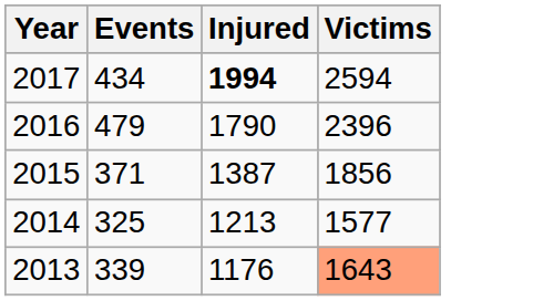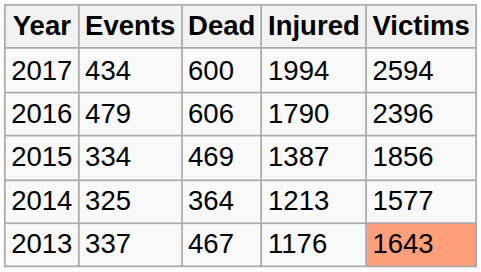 <table class="wikitable">
 <tr>
 <th>Year</th>
 <th>Events</th>
+<th>Dead</th>
 <th>Injured</th>
 <th>Victims</th>
 </tr>
 <tr>
 <td>2017</td>
 <td>434</td>
-<td><strong>1994</strong></td>
+<td>600</td>
+<td>1994</td>
 <td>2594</td>
 </tr>
 <tr>
 <td>2016</td>
 <td>479</td>
+<td>606</td>
 <td>1790</td>
 <td>2396</td>
 </tr>
 <tr>
 <td>2015</td>
-<td>371</td>
+<td>334</td>
+<td>469</td>
 <td>1387</td>
 <td>1856</td>
 </tr>
 <tr>
 <td>2014</td>
 <td>325</td>
+<td>364</td>
 <td>1213</td>
 <td>1577</td>
 </tr>
 <tr>
 <td>2013</td>
-<td>339</td>
+<td>337</td>
+<td>467</td>
 <td>1176</td>
 <td style="background: lightsalmon;">1643</td>
 </tr>
 </table>
